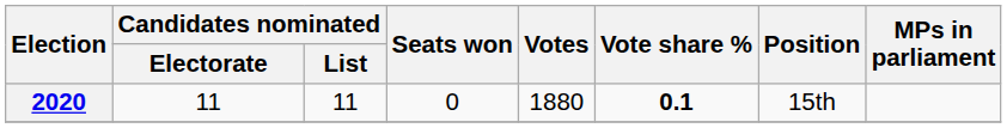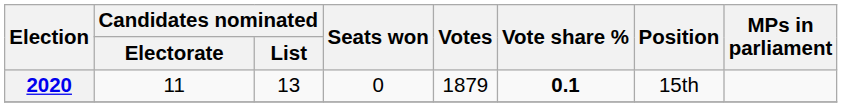 <table class=wikitable>
 <tr>
 <th rowspan=2>Election</th>
 <th colspan=2>Candidates nominated</th>
 <th rowspan=2>Seats won</th>
 <th rowspan=2>Votes</th>
 <th rowspan=2>Vote share %</th>
 <th rowspan=2>Position</th>
 <th rowspan=2>MPs in <br> parliament</th>
 </tr>
 <tr align="center">
 <th>Electorate</th>
 <th>List</th>
 </tr>
 <tr align="center">
 <th><a href='#'>2020</a></th>
 <td>11</td>
-<td>11</td>
+<td>13</td>
 <td>0</td>
-<td>1880</td>
+<td>1879</td>
 <td><strong>0.1</strong></td>
 <td>15th</td>
 <td></td>
 </tr>
 <tr align="center">
 </tr>
 </table>
